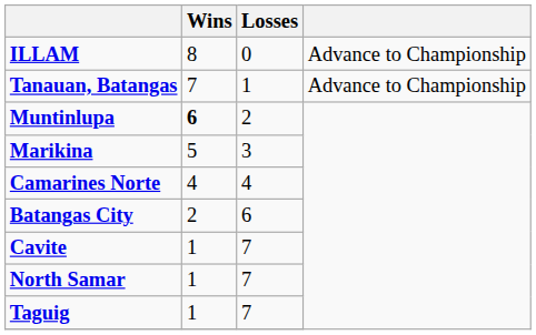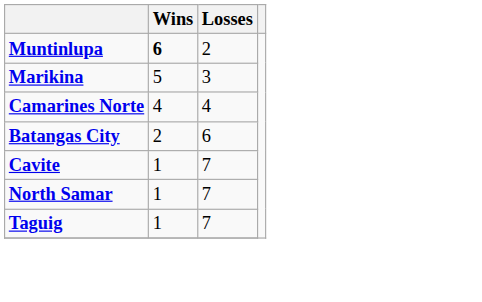 <table class="wikitable">
 <tr align=center>
 <th></th>
 <th>Wins</th>
 <th>Losses</th>
 <th></th>
-</tr>
-<tr>
-<td><strong><a href='#'>ILLAM</a></strong></td>
-<td>8</td>
-<td>0</td>
-<td>Advance to Championship</td>
-</tr>
-<tr>
-<td><strong><a href='#'>Tanauan, Batangas</a></strong></td>
-<td>7</td>
-<td>1</td>
-<td>Advance to Championship</td>
 </tr>
 <tr>
 <td><strong><a href='#'>Muntinlupa</a></strong></td>
 <td><strong>6</strong></td>
 <td>2</td>
 </tr>
 <tr>
 <td><strong><a href='#'>Marikina</a></strong></td>
 <td>5</td>
 <td>3</td>
 </tr>
 <tr>
 <td><strong><a href='#'>Camarines Norte</a></strong></td>
 <td>4</td>
 <td>4</td>
 </tr>
 <tr>
 <td><strong><a href='#'>Batangas City</a></strong></td>
 <td>2</td>
 <td>6</td>
 </tr>
 <tr>
 <td><strong><a href='#'>Cavite</a></strong></td>
 <td>1</td>
 <td>7</td>
 </tr>
 <tr>
 <td><strong><a href='#'>North Samar</a></strong></td>
 <td>1</td>
 <td>7</td>
 </tr>
 <tr>
 <td><strong><a href='#'>Taguig</a></strong></td>
 <td>1</td>
 <td>7</td>
 </tr>
 <tr>
 </tr>
 </table>
